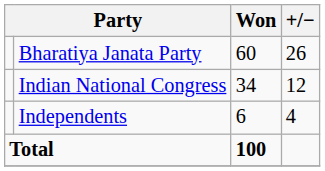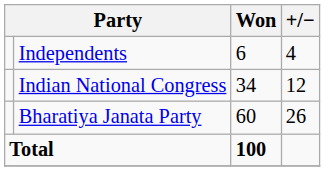 <table class="sortable wikitable">
 <tr>
 <th colspan="2">Party</th>
 <th>Won</th>
 <th><strong>+/−</strong></th>
 </tr>
 <tr>
 <td></td>
-<td><a href='#'>Bharatiya Janata Party</a></td>
-<td>60</td>
-<td>26</td>
+<td><a href='#'>Independents</a></td>
+<td>6</td>
+<td>4</td>
 </tr>
 <tr>
 <td></td>
 <td><a href='#'>Indian National Congress</a></td>
 <td>34</td>
 <td>12</td>
 </tr>
 <tr>
 <td></td>
-<td><a href='#'>Independents</a></td>
-<td>6</td>
-<td>4</td>
+<td><a href='#'>Bharatiya Janata Party</a></td>
+<td>60</td>
+<td>26</td>
 </tr>
 <tr>
 <td colspan="2"><strong>Total</strong></td>
 <td><strong>100</strong></td>
 <td></td>
 </tr>
 <tr>
 </tr>
 </table>
